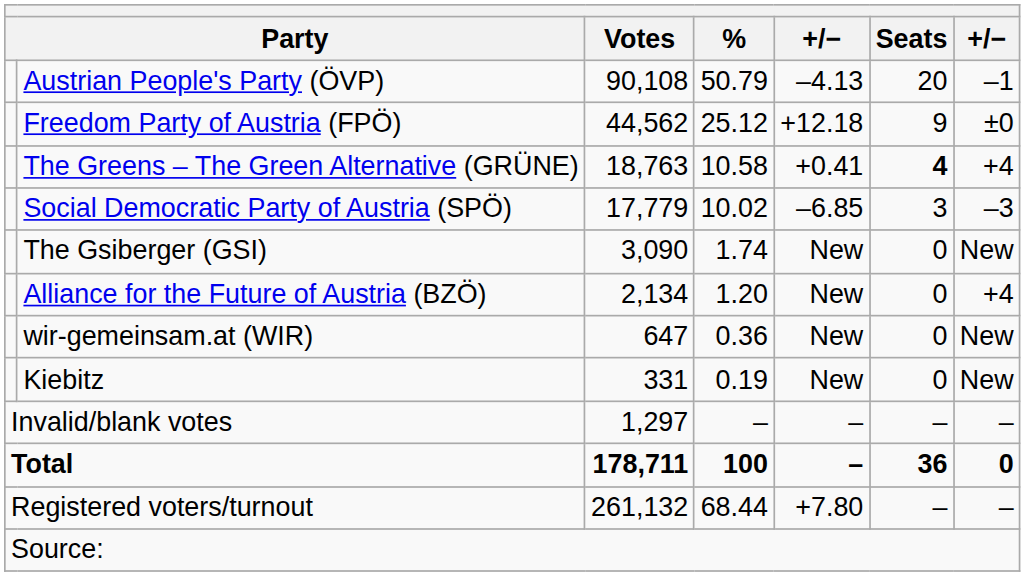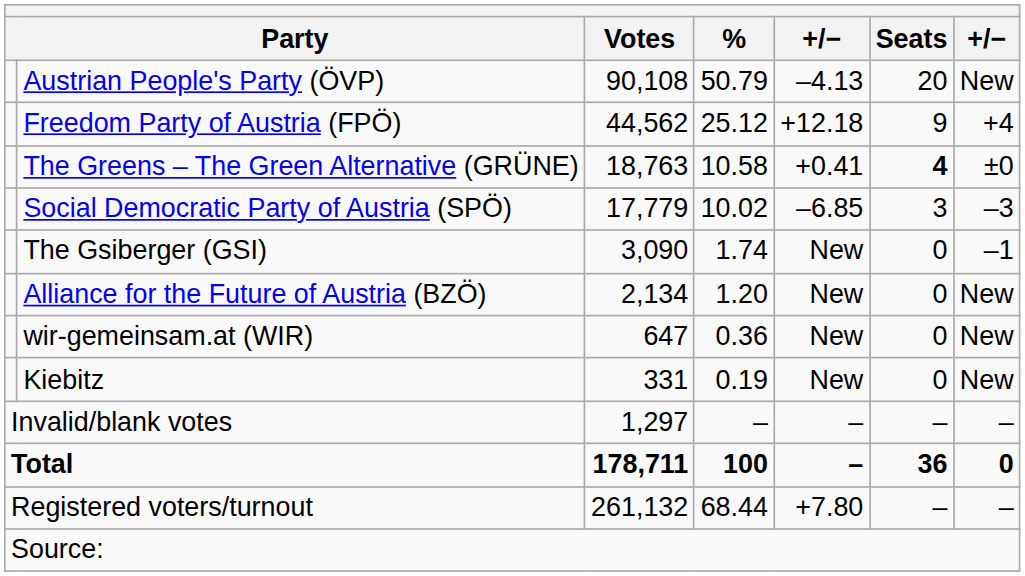 <table class=wikitable style=text-align:right>
 <tr>
 <th colspan="7"></th>
 </tr>
 <tr>
 <th colspan=2>Party</th>
 <th>Votes</th>
 <th>%</th>
 <th>+/−</th>
 <th>Seats</th>
 <th>+/−</th>
 </tr>
 <tr>
 <td bgcolor=></td>
 <td align=left><a href='#'>Austrian People's Party</a> (ÖVP)</td>
 <td>90,108</td>
 <td>50.79</td>
 <td>–4.13</td>
 <td>20</td>
-<td>–1</td>
+<td>New</td>
 </tr>
 <tr>
 <td bgcolor=></td>
 <td align=left><a href='#'>Freedom Party of Austria</a> (FPÖ)</td>
 <td>44,562</td>
 <td>25.12</td>
 <td>+12.18</td>
 <td>9</td>
-<td>±0</td>
+<td>+4</td>
 </tr>
 <tr>
 <td bgcolor=></td>
 <td align=left><a href='#'>The Greens – The Green Alternative</a> (GRÜNE)</td>
 <td>18,763</td>
 <td>10.58</td>
 <td>+0.41</td>
 <td><strong>4</strong></td>
-<td>+4</td>
+<td>±0</td>
 </tr>
 <tr>
 <td bgcolor=></td>
 <td align=left><a href='#'>Social Democratic Party of Austria</a> (SPÖ)</td>
 <td>17,779</td>
 <td>10.02</td>
 <td>–6.85</td>
 <td>3</td>
 <td>–3</td>
 </tr>
 <tr>
 <td></td>
 <td align=left>The Gsiberger (GSI)</td>
 <td>3,090</td>
 <td>1.74</td>
 <td>New</td>
 <td>0</td>
-<td>New</td>
+<td>–1</td>
 </tr>
 <tr>
 <td bgcolor=></td>
 <td align=left><a href='#'>Alliance for the Future of Austria</a> (BZÖ)</td>
 <td>2,134</td>
 <td>1.20</td>
 <td>New</td>
 <td>0</td>
-<td>+4</td>
+<td>New</td>
 </tr>
 <tr>
 <td></td>
 <td align=left>wir-gemeinsam.at (WIR)</td>
 <td>647</td>
 <td>0.36</td>
 <td>New</td>
 <td>0</td>
 <td>New</td>
 </tr>
 <tr>
 <td></td>
 <td align=left>Kiebitz</td>
 <td>331</td>
 <td>0.19</td>
 <td>New</td>
 <td>0</td>
 <td>New</td>
 </tr>
 <tr>
 <td colspan=2 align=left>Invalid/blank votes</td>
 <td>1,297</td>
 <td>–</td>
 <td>–</td>
 <td>–</td>
 <td>–</td>
 </tr>
 <tr>
 <td colspan=2 align=left><strong>Total</strong></td>
 <td><strong>178,711</strong></td>
 <td><strong>100</strong></td>
 <td><strong>–</strong></td>
 <td><strong>36</strong></td>
 <td><strong>0</strong></td>
 </tr>
 <tr>
 <td align=left colspan=2>Registered voters/turnout</td>
 <td>261,132</td>
 <td>68.44</td>
 <td>+7.80</td>
 <td>–</td>
 <td>–</td>
 </tr>
 <tr>
 <td align=left colspan=7>Source: </td>
 </tr>
 </table>
